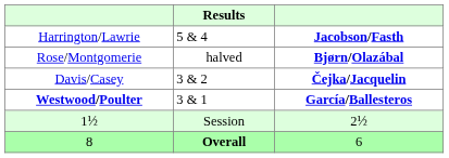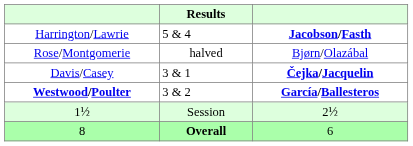 <table border="1" cellpadding="3" style="border-collapse:collapse; text-align:center;">
 <tr style="background:#ddffdd;">
 <th style="width:12em;"> </th>
 <th style="width:7em;">Results</th>
 <th style="width:12em;"></th>
 </tr>
 <tr>
 <td><a href='#'>Harrington</a>/<a href='#'>Lawrie</a></td>
 <td align=left> 5 & 4</td>
 <td><strong><a href='#'>Jacobson</a>/<a href='#'>Fasth</a></strong></td>
 </tr>
 <tr>
 <td><a href='#'>Rose</a>/<a href='#'>Montgomerie</a></td>
 <td>halved</td>
-<td><strong><a href='#'>Bjørn</a>/<a href='#'>Olazábal</a></strong></td>
+<td><a href='#'>Bjørn</a>/<a href='#'>Olazábal</a></td>
 </tr>
 <tr>
 <td><a href='#'>Davis</a>/<a href='#'>Casey</a></td>
-<td align=left> 3 & 2</td>
+<td align=left> 3 & 1</td>
 <td><strong><a href='#'>Čejka</a>/<a href='#'>Jacquelin</a></strong></td>
 </tr>
 <tr>
 <td><strong><a href='#'>Westwood</a>/<a href='#'>Poulter</a></strong></td>
-<td align=left> 3 & 1</td>
+<td align=left> 3 & 2</td>
 <td><strong><a href='#'>García</a>/<a href='#'>Ballesteros</a></strong></td>
 </tr>
 <tr style="background:#ddffdd;">
 <td>1½</td>
 <td>Session</td>
 <td>2½</td>
 </tr>
 <tr style="background:#aaffaa;">
 <td>8</td>
 <th>Overall</th>
 <td>6</td>
 </tr>
 </table>
